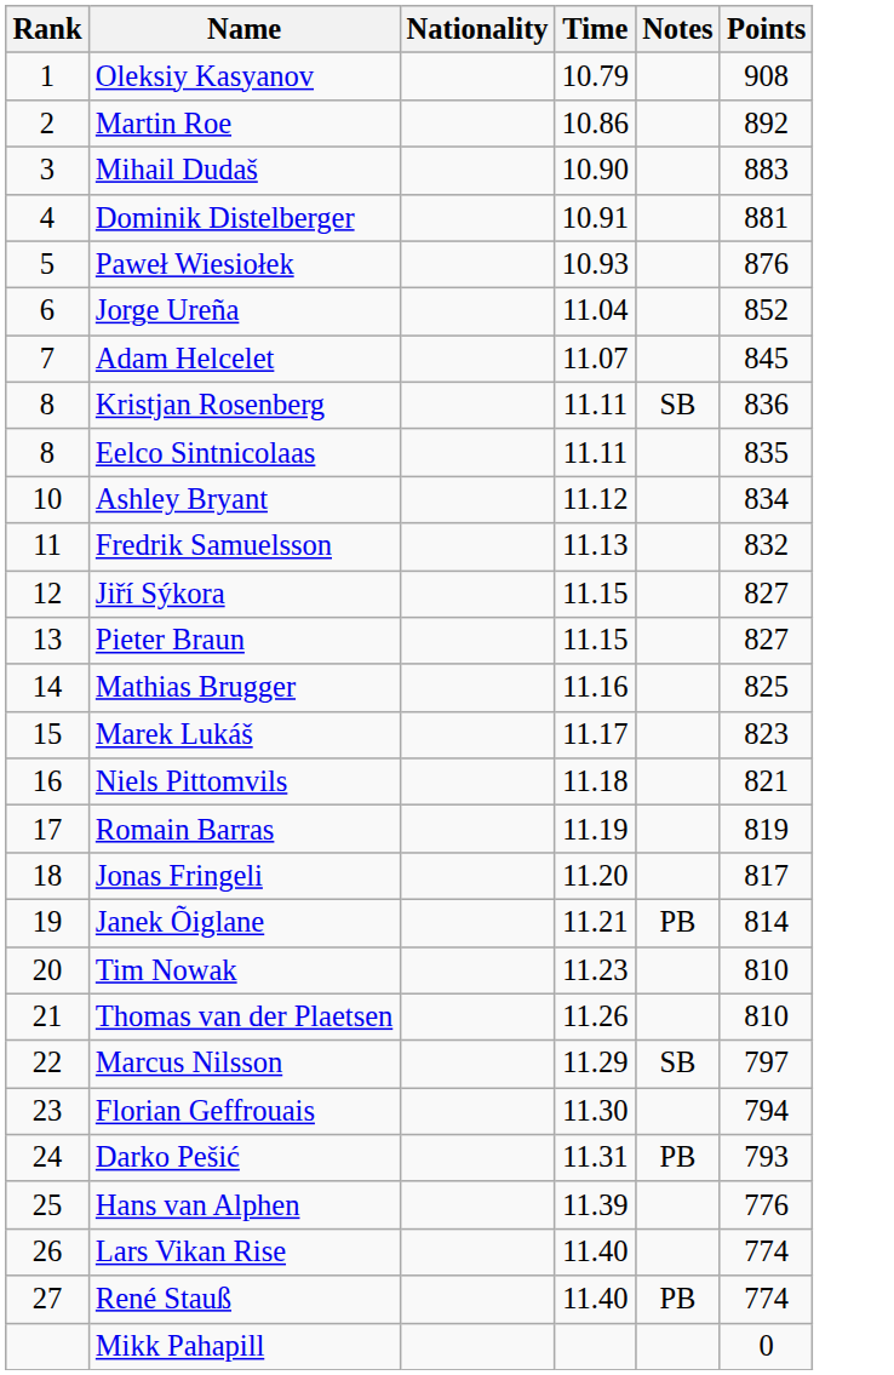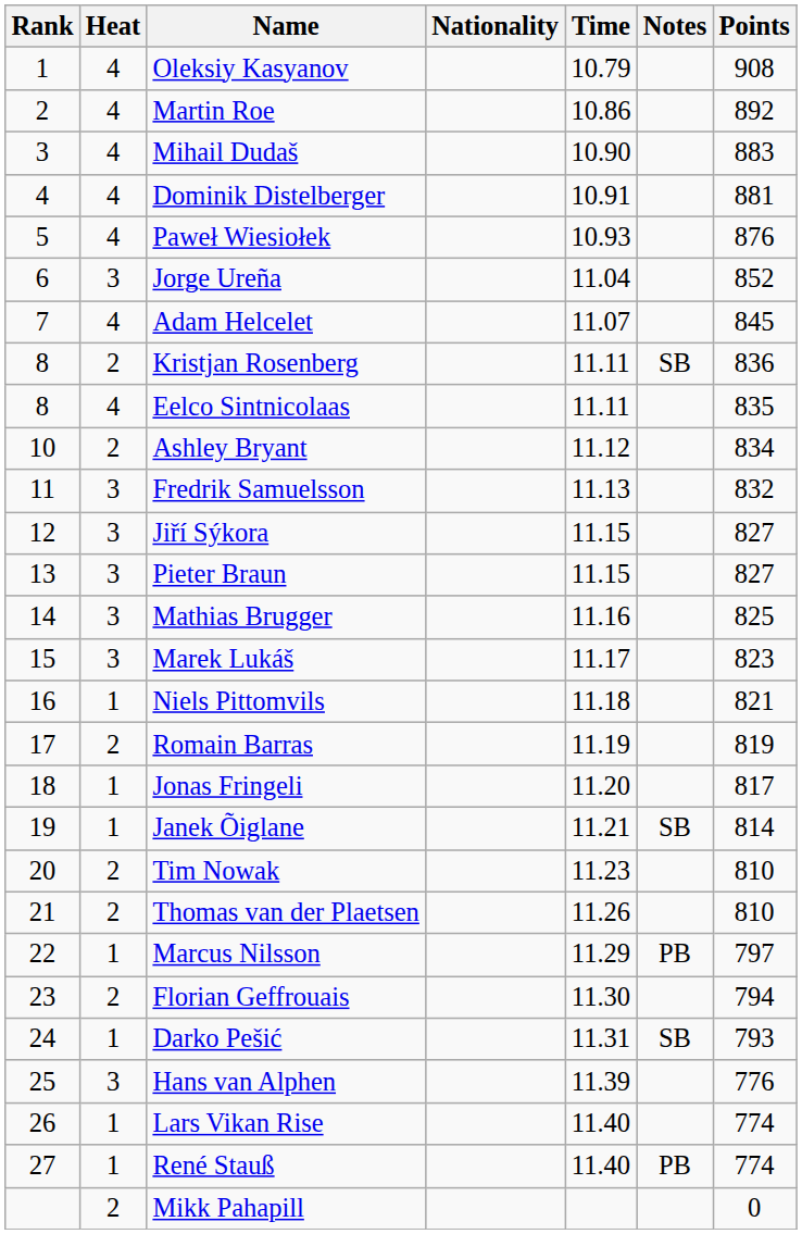 <table class="wikitable sortable" style="text-align:center">
 <tr>
 <th>Rank</th>
+<th>Heat</th>
 <th>Name</th>
 <th>Nationality</th>
 <th>Time</th>
 <th>Notes</th>
 <th>Points</th>
 </tr>
 <tr>
 <td>1</td>
+<td>4</td>
 <td align=left><a href='#'>Oleksiy Kasyanov</a></td>
 <td align=left></td>
 <td>10.79</td>
 <td></td>
 <td>908</td>
 </tr>
 <tr>
 <td>2</td>
+<td>4</td>
 <td align=left><a href='#'>Martin Roe</a></td>
 <td align=left></td>
 <td>10.86</td>
 <td></td>
 <td>892</td>
 </tr>
 <tr>
 <td>3</td>
+<td>4</td>
 <td align=left><a href='#'>Mihail Dudaš</a></td>
 <td align=left></td>
 <td>10.90</td>
 <td></td>
 <td>883</td>
 </tr>
 <tr>
+<td>4</td>
 <td>4</td>
 <td align=left><a href='#'>Dominik Distelberger</a></td>
 <td align=left></td>
 <td>10.91</td>
 <td></td>
 <td>881</td>
 </tr>
 <tr>
 <td>5</td>
+<td>4</td>
 <td align=left><a href='#'>Paweł Wiesiołek</a></td>
 <td align=left></td>
 <td>10.93</td>
 <td></td>
 <td>876</td>
 </tr>
 <tr>
 <td>6</td>
+<td>3</td>
 <td align=left><a href='#'>Jorge Ureña</a></td>
 <td align=left></td>
 <td>11.04</td>
 <td></td>
 <td>852</td>
 </tr>
 <tr>
 <td>7</td>
+<td>4</td>
 <td align=left><a href='#'>Adam Helcelet</a></td>
 <td align=left></td>
 <td>11.07</td>
 <td></td>
 <td>845</td>
 </tr>
 <tr>
 <td>8</td>
+<td>2</td>
 <td align=left><a href='#'>Kristjan Rosenberg</a></td>
 <td align=left></td>
 <td>11.11</td>
 <td>SB</td>
 <td>836</td>
 </tr>
 <tr>
 <td>8</td>
+<td>4</td>
 <td align=left><a href='#'>Eelco Sintnicolaas</a></td>
 <td align=left></td>
 <td>11.11</td>
 <td></td>
 <td>835</td>
 </tr>
 <tr>
 <td>10</td>
+<td>2</td>
 <td align=left><a href='#'>Ashley Bryant</a></td>
 <td align=left></td>
 <td>11.12</td>
 <td></td>
 <td>834</td>
 </tr>
 <tr>
 <td>11</td>
+<td>3</td>
 <td align=left><a href='#'>Fredrik Samuelsson</a></td>
 <td align=left></td>
 <td>11.13</td>
 <td></td>
 <td>832</td>
 </tr>
 <tr>
 <td>12</td>
+<td>3</td>
 <td align=left><a href='#'>Jiří Sýkora</a></td>
 <td align=left></td>
 <td>11.15</td>
 <td></td>
 <td>827</td>
 </tr>
 <tr>
 <td>13</td>
+<td>3</td>
 <td align=left><a href='#'>Pieter Braun</a></td>
 <td align=left></td>
 <td>11.15</td>
 <td></td>
 <td>827</td>
 </tr>
 <tr>
 <td>14</td>
+<td>3</td>
 <td align=left><a href='#'>Mathias Brugger</a></td>
 <td align=left></td>
 <td>11.16</td>
 <td></td>
 <td>825</td>
 </tr>
 <tr>
 <td>15</td>
+<td>3</td>
 <td align=left><a href='#'>Marek Lukáš</a></td>
 <td align=left></td>
 <td>11.17</td>
 <td></td>
 <td>823</td>
 </tr>
 <tr>
 <td>16</td>
+<td>1</td>
 <td align=left><a href='#'>Niels Pittomvils</a></td>
 <td align=left></td>
 <td>11.18</td>
 <td></td>
 <td>821</td>
 </tr>
 <tr>
 <td>17</td>
+<td>2</td>
 <td align=left><a href='#'>Romain Barras</a></td>
 <td align=left></td>
 <td>11.19</td>
 <td></td>
 <td>819</td>
 </tr>
 <tr>
 <td>18</td>
+<td>1</td>
 <td align=left><a href='#'>Jonas Fringeli</a></td>
 <td align=left></td>
 <td>11.20</td>
 <td></td>
 <td>817</td>
 </tr>
 <tr>
 <td>19</td>
+<td>1</td>
 <td align=left><a href='#'>Janek Õiglane</a></td>
 <td align=left></td>
 <td>11.21</td>
-<td>PB</td>
+<td>SB</td>
 <td>814</td>
 </tr>
 <tr>
 <td>20</td>
+<td>2</td>
 <td align=left><a href='#'>Tim Nowak</a></td>
 <td align=left></td>
 <td>11.23</td>
 <td></td>
 <td>810</td>
 </tr>
 <tr>
 <td>21</td>
+<td>2</td>
 <td align=left><a href='#'>Thomas van der Plaetsen</a></td>
 <td align=left></td>
 <td>11.26</td>
 <td></td>
 <td>810</td>
 </tr>
 <tr>
 <td>22</td>
+<td>1</td>
 <td align=left><a href='#'>Marcus Nilsson</a></td>
 <td align=left></td>
 <td>11.29</td>
-<td>SB</td>
+<td>PB</td>
 <td>797</td>
 </tr>
 <tr>
 <td>23</td>
+<td>2</td>
 <td align=left><a href='#'>Florian Geffrouais</a></td>
 <td align=left></td>
 <td>11.30</td>
 <td></td>
 <td>794</td>
 </tr>
 <tr>
 <td>24</td>
+<td>1</td>
 <td align=left><a href='#'>Darko Pešić</a></td>
 <td align=left></td>
 <td>11.31</td>
-<td>PB</td>
+<td>SB</td>
 <td>793</td>
 </tr>
 <tr>
 <td>25</td>
+<td>3</td>
 <td align=left><a href='#'>Hans van Alphen</a></td>
 <td align=left></td>
 <td>11.39</td>
 <td></td>
 <td>776</td>
 </tr>
 <tr>
 <td>26</td>
+<td>1</td>
 <td align=left><a href='#'>Lars Vikan Rise</a></td>
 <td align=left></td>
 <td>11.40</td>
 <td></td>
 <td>774</td>
 </tr>
 <tr>
 <td>27</td>
+<td>1</td>
 <td align=left><a href='#'>René Stauß</a></td>
 <td align=left></td>
 <td>11.40</td>
 <td>PB</td>
 <td>774</td>
 </tr>
 <tr>
 <td></td>
+<td>2</td>
 <td align=left><a href='#'>Mikk Pahapill</a></td>
 <td align=left></td>
 <td></td>
 <td></td>
 <td>0</td>
 </tr>
 </table>
